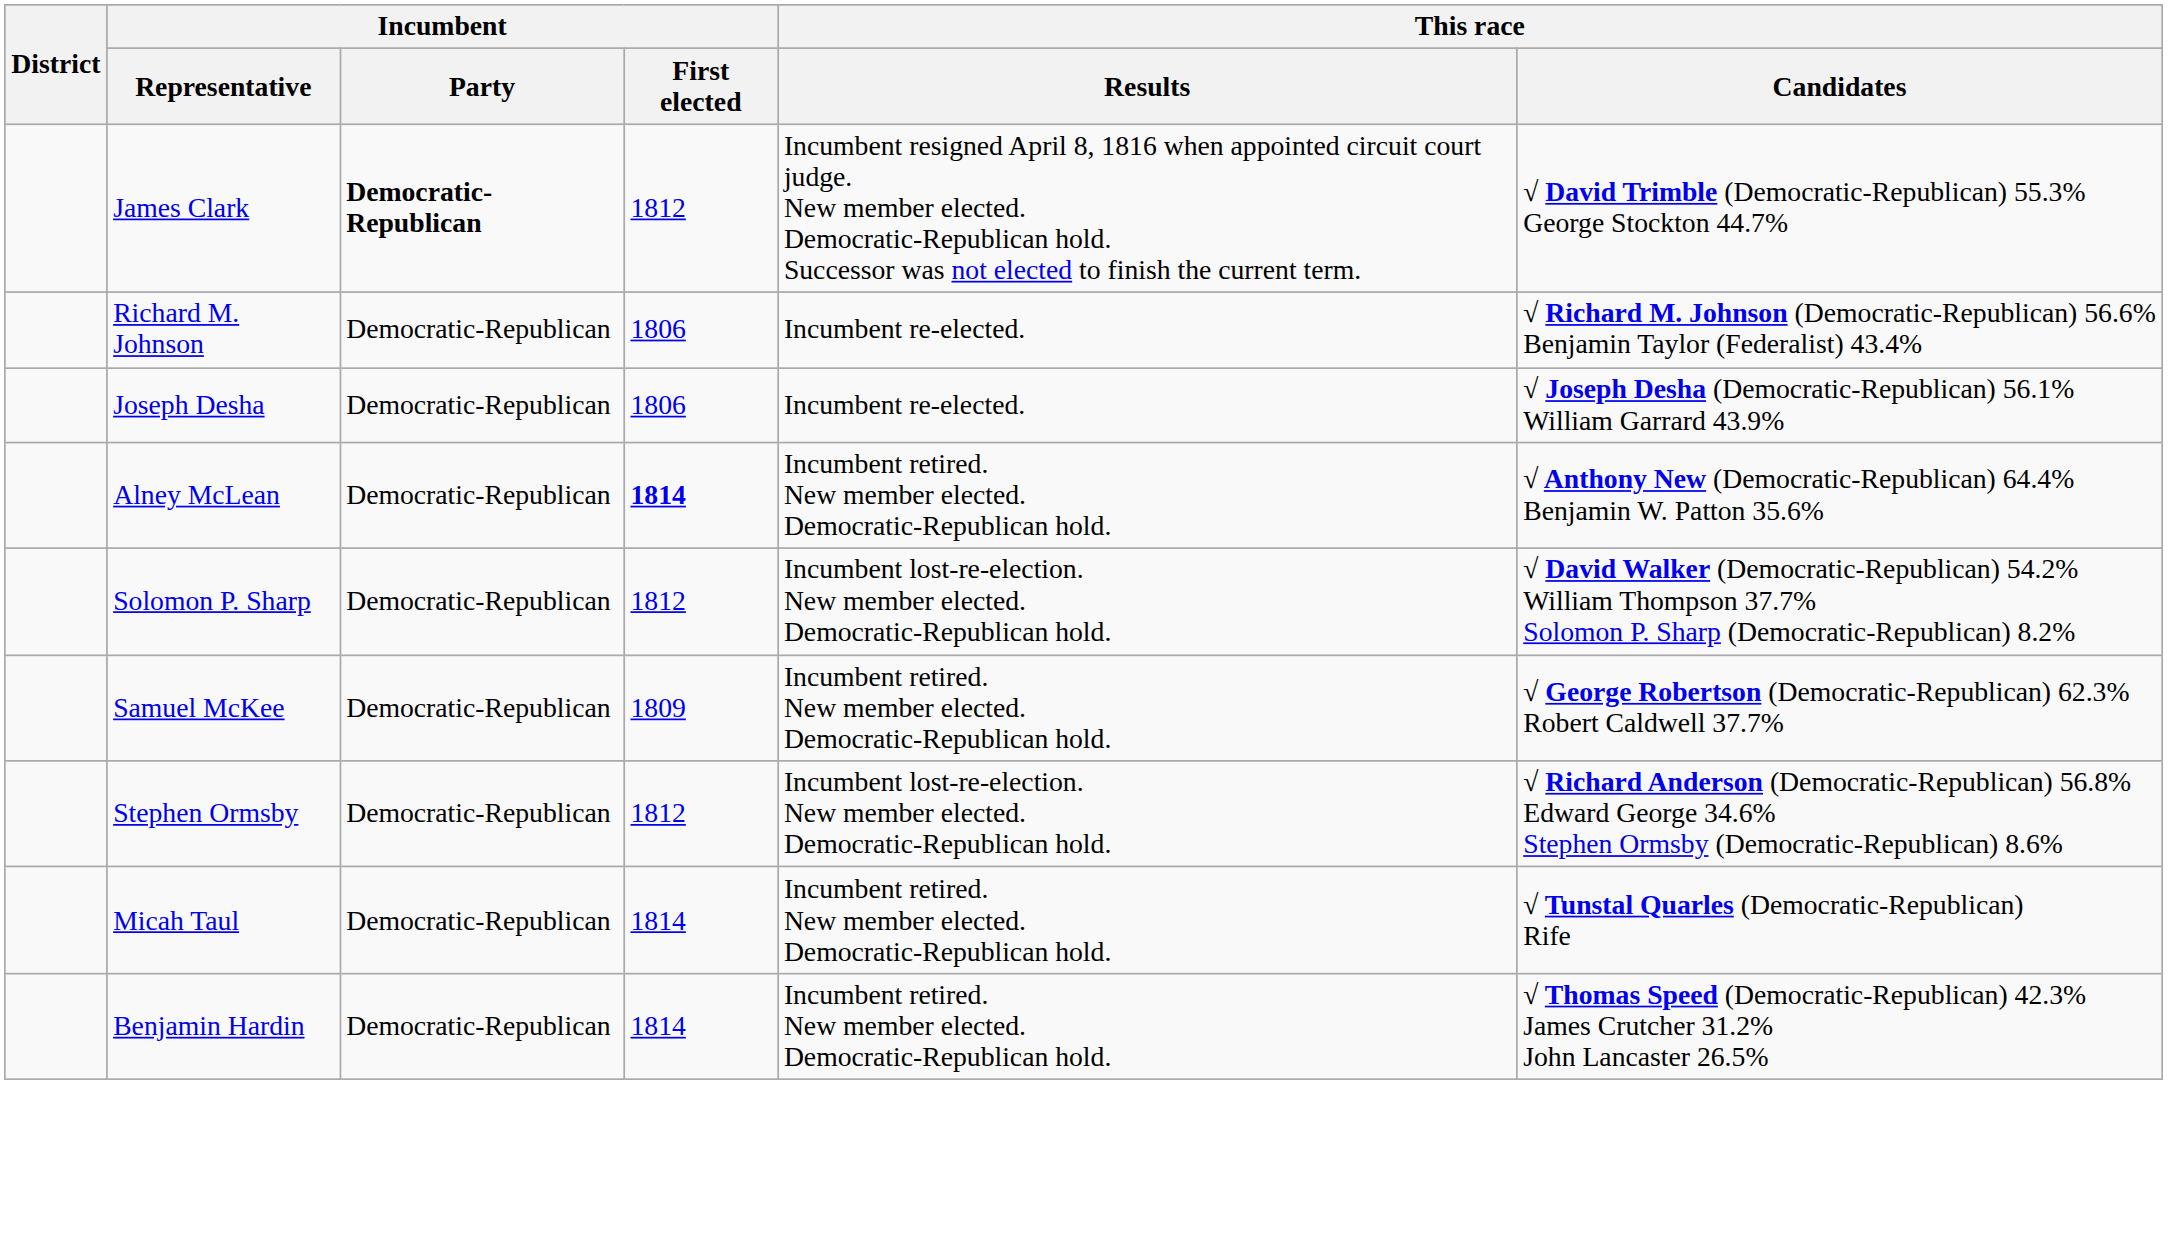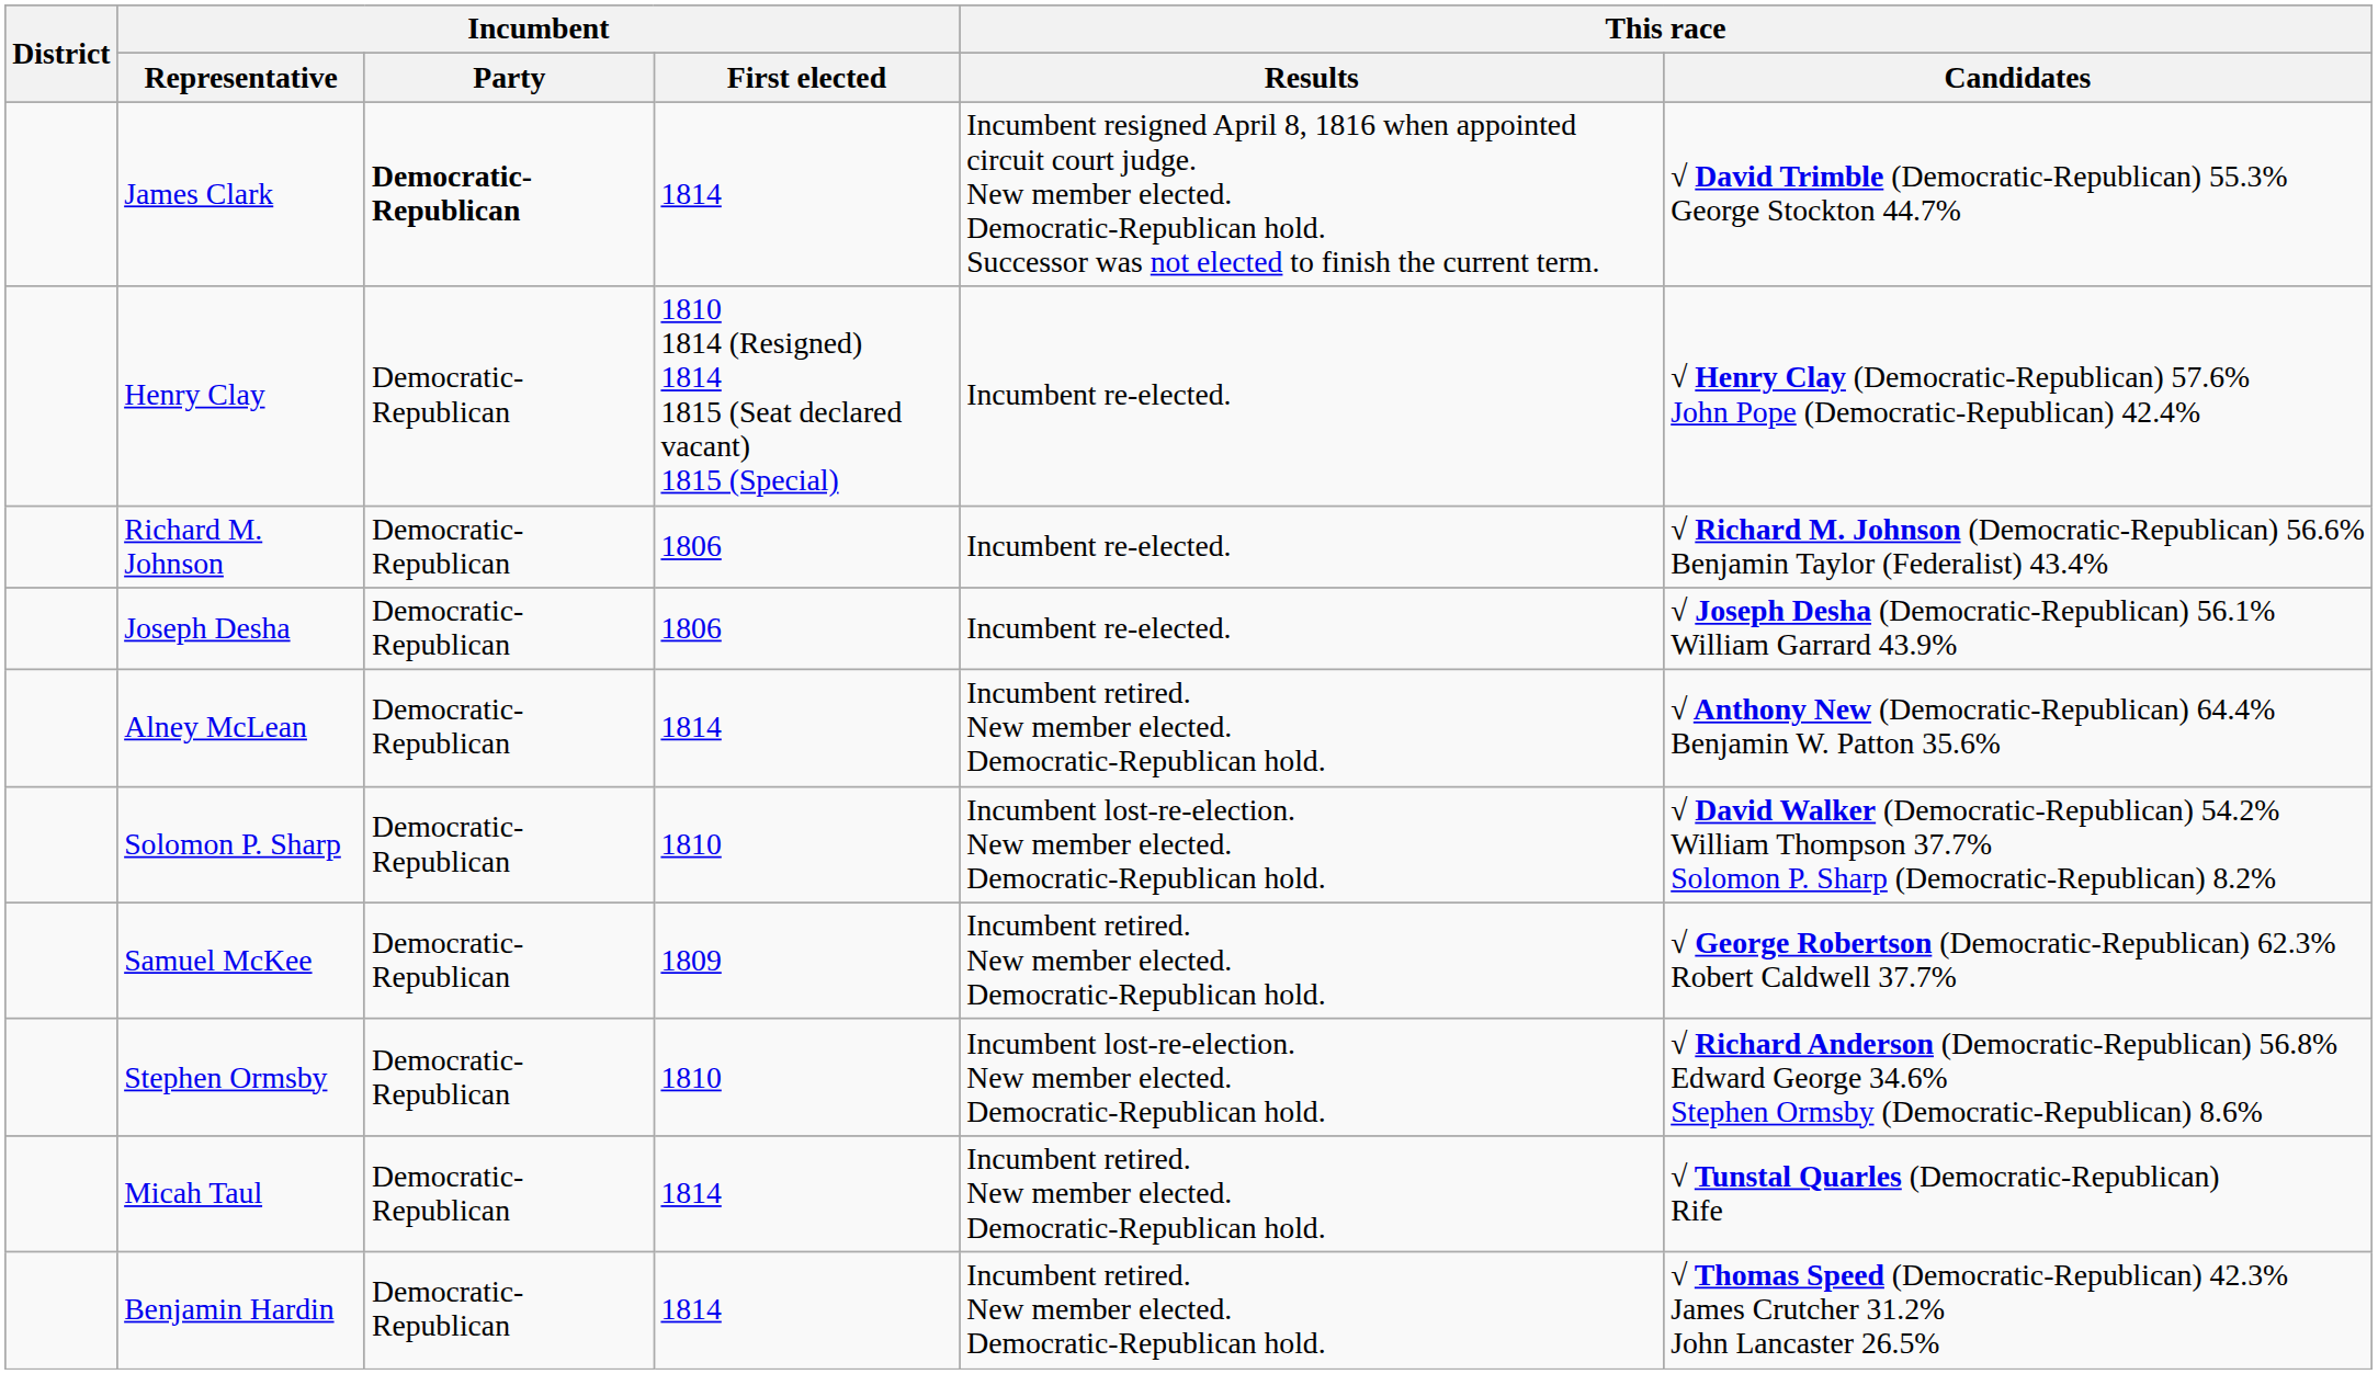 <table class=wikitable>
 <tr>
 <th rowspan=2>District</th>
 <th colspan=3>Incumbent</th>
 <th colspan=2>This race</th>
 </tr>
 <tr>
 <th>Representative</th>
 <th>Party</th>
 <th>First elected</th>
 <th>Results</th>
 <th>Candidates</th>
 </tr>
 <tr>
 <td></td>
 <td><a href='#'>James Clark</a></td>
 <td><strong>Democratic-Republican</strong></td>
-<td><a href='#'>1812</a></td>
+<td><a href='#'>1814</a></td>
 <td>Incumbent resigned April 8, 1816 when appointed circuit court judge.<br>New member elected.<br>Democratic-Republican hold.<br>Successor was <a href='#'>not elected</a> to finish the current term.</td>
 <td nowrap><strong>√ <a href='#'>David Trimble</a></strong> (Democratic-Republican) 55.3%<br>George Stockton 44.7%</td>
+</tr>
+<tr>
+<td></td>
+<td><a href='#'>Henry Clay</a></td>
+<td>Democratic-Republican</td>
+<td><a href='#'>1810</a><br>1814 (Resigned)<br><a href='#'>1814</a><br>1815 (Seat declared vacant)<br><a href='#'>1815 (Special)</a></td>
+<td>Incumbent re-elected.</td>
+<td nowrap><strong>√ <a href='#'>Henry Clay</a></strong> (Democratic-Republican) 57.6%<br><a href='#'>John Pope</a> (Democratic-Republican) 42.4%</td>
 </tr>
 <tr>
 <td></td>
 <td><a href='#'>Richard M. Johnson</a></td>
 <td>Democratic-Republican</td>
 <td><a href='#'>1806</a></td>
 <td>Incumbent re-elected.</td>
 <td nowrap><strong>√ <a href='#'>Richard M. Johnson</a></strong> (Democratic-Republican) 56.6%<br>Benjamin Taylor (Federalist) 43.4%</td>
 </tr>
 <tr>
 <td></td>
 <td><a href='#'>Joseph Desha</a></td>
 <td>Democratic-Republican</td>
 <td><a href='#'>1806</a></td>
 <td>Incumbent re-elected.</td>
 <td nowrap><strong>√ <a href='#'>Joseph Desha</a></strong> (Democratic-Republican) 56.1%<br>William Garrard 43.9%</td>
 </tr>
 <tr>
 <td></td>
 <td><a href='#'>Alney McLean</a></td>
 <td>Democratic-Republican</td>
-<td><strong><a href='#'>1814</a></strong></td>
+<td><a href='#'>1814</a></td>
 <td>Incumbent retired.<br>New member elected.<br>Democratic-Republican hold.</td>
 <td nowrap><strong>√ <a href='#'>Anthony New</a></strong> (Democratic-Republican) 64.4%<br>Benjamin W. Patton 35.6%</td>
 </tr>
 <tr>
 <td></td>
 <td><a href='#'>Solomon P. Sharp</a></td>
 <td>Democratic-Republican</td>
-<td><a href='#'>1812</a></td>
+<td><a href='#'>1810</a></td>
 <td>Incumbent lost-re-election.<br>New member elected.<br>Democratic-Republican hold.</td>
 <td nowrap><strong>√ <a href='#'>David Walker</a></strong> (Democratic-Republican) 54.2%<br>William Thompson 37.7%<br><a href='#'>Solomon P. Sharp</a> (Democratic-Republican) 8.2%</td>
 </tr>
 <tr>
 <td></td>
 <td><a href='#'>Samuel McKee</a></td>
 <td>Democratic-Republican</td>
 <td><a href='#'>1809</a></td>
 <td>Incumbent retired.<br>New member elected.<br>Democratic-Republican hold.</td>
 <td nowrap><strong>√ <a href='#'>George Robertson</a></strong> (Democratic-Republican) 62.3%<br>Robert Caldwell 37.7%</td>
 </tr>
 <tr>
 <td></td>
 <td><a href='#'>Stephen Ormsby</a></td>
 <td>Democratic-Republican</td>
-<td><a href='#'>1812</a></td>
+<td><a href='#'>1810</a></td>
 <td>Incumbent lost-re-election.<br>New member elected.<br>Democratic-Republican hold.</td>
 <td nowrap><strong>√ <a href='#'>Richard Anderson</a></strong> (Democratic-Republican) 56.8%<br>Edward George 34.6%<br><a href='#'>Stephen Ormsby</a> (Democratic-Republican) 8.6%</td>
 </tr>
 <tr>
 <td></td>
 <td><a href='#'>Micah Taul</a></td>
 <td>Democratic-Republican</td>
 <td><a href='#'>1814</a></td>
 <td>Incumbent retired.<br>New member elected.<br>Democratic-Republican hold.</td>
 <td nowrap><strong>√ <a href='#'>Tunstal Quarles</a></strong> (Democratic-Republican)<br>Rife</td>
 </tr>
 <tr>
 <td></td>
 <td><a href='#'>Benjamin Hardin</a></td>
 <td>Democratic-Republican</td>
 <td><a href='#'>1814</a></td>
 <td>Incumbent retired.<br>New member elected.<br>Democratic-Republican hold.</td>
 <td nowrap><strong>√ <a href='#'>Thomas Speed</a></strong> (Democratic-Republican) 42.3%<br>James Crutcher 31.2%<br>John Lancaster 26.5%</td>
 </tr>
 </table>
